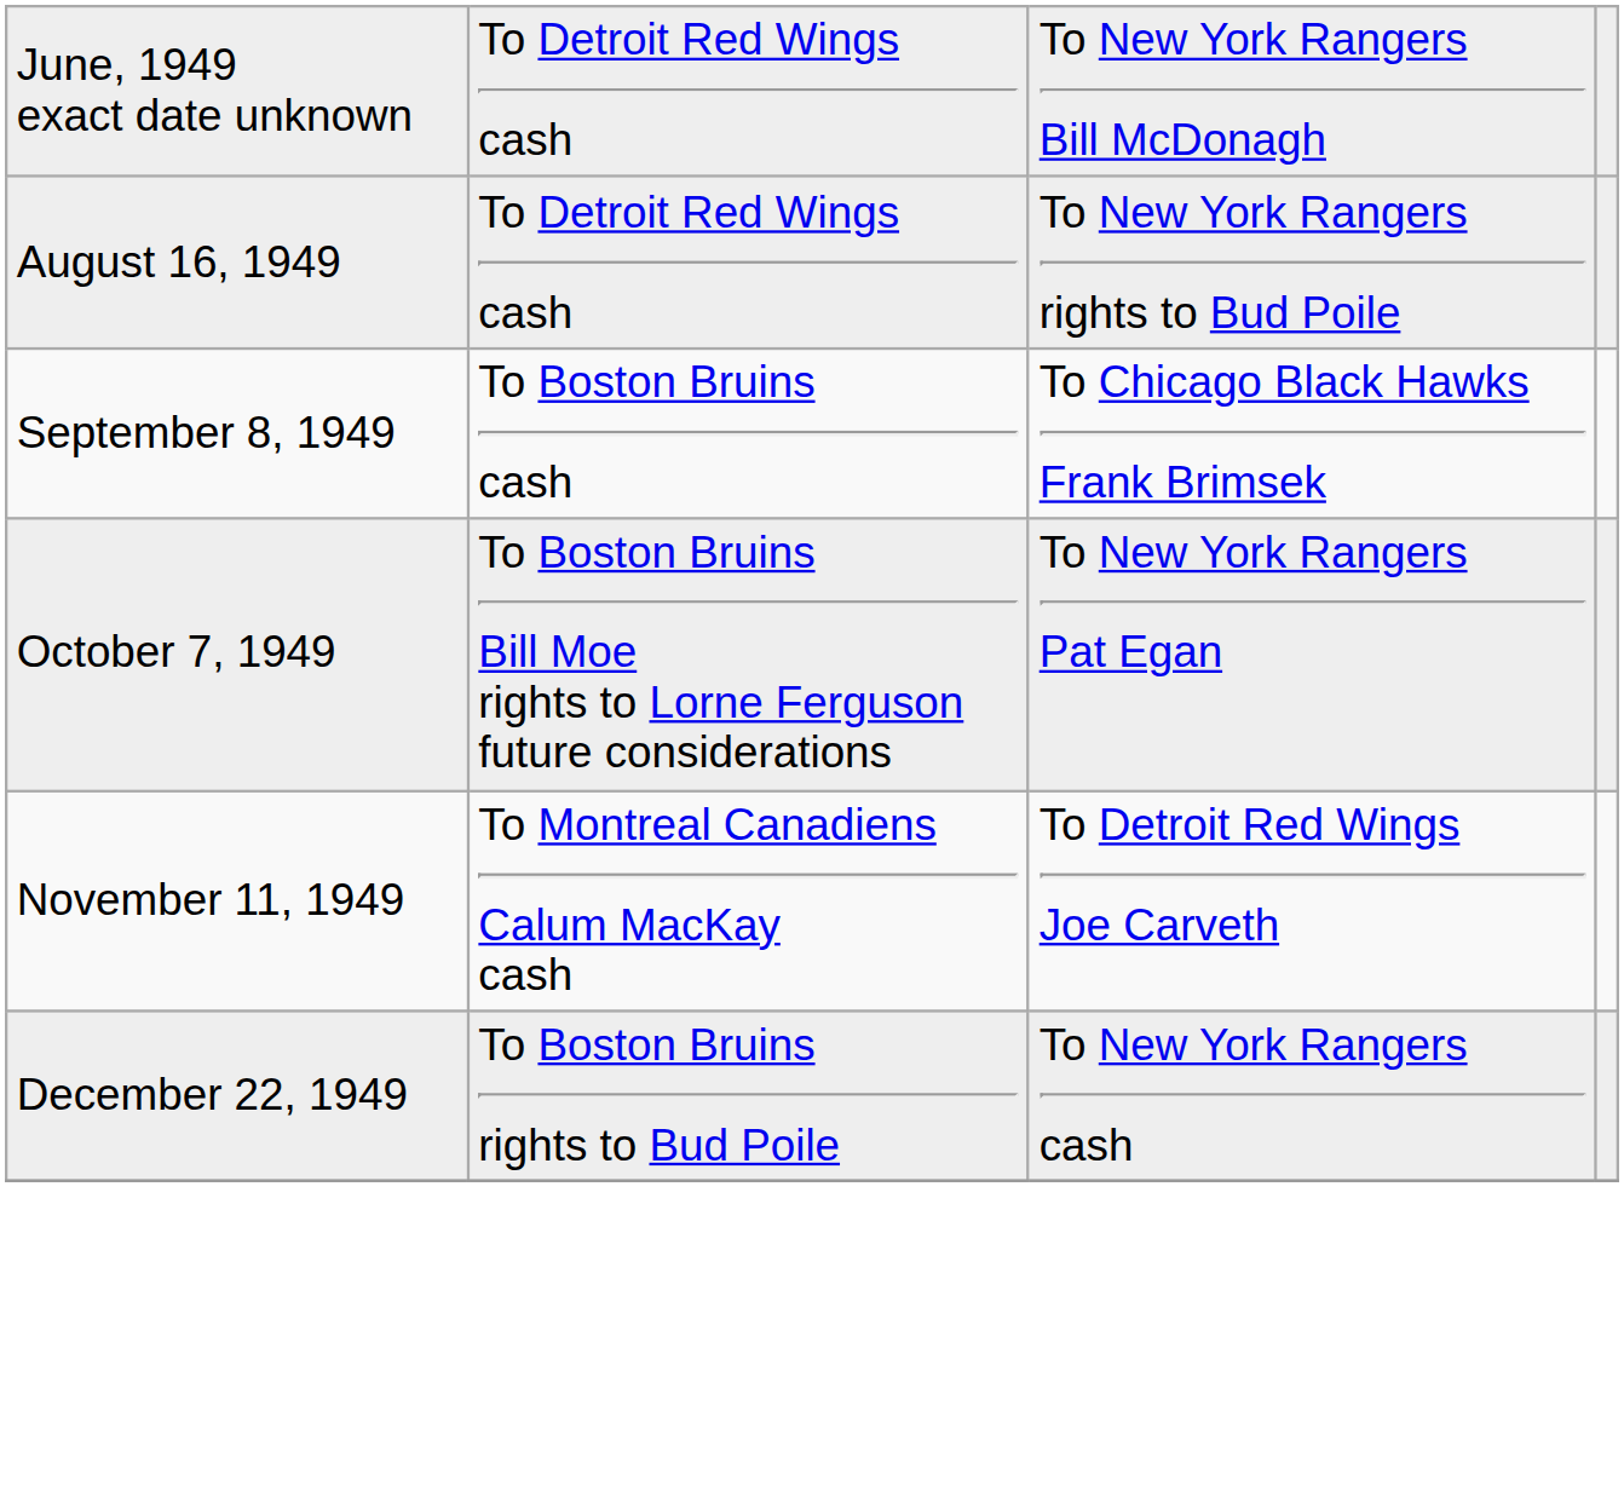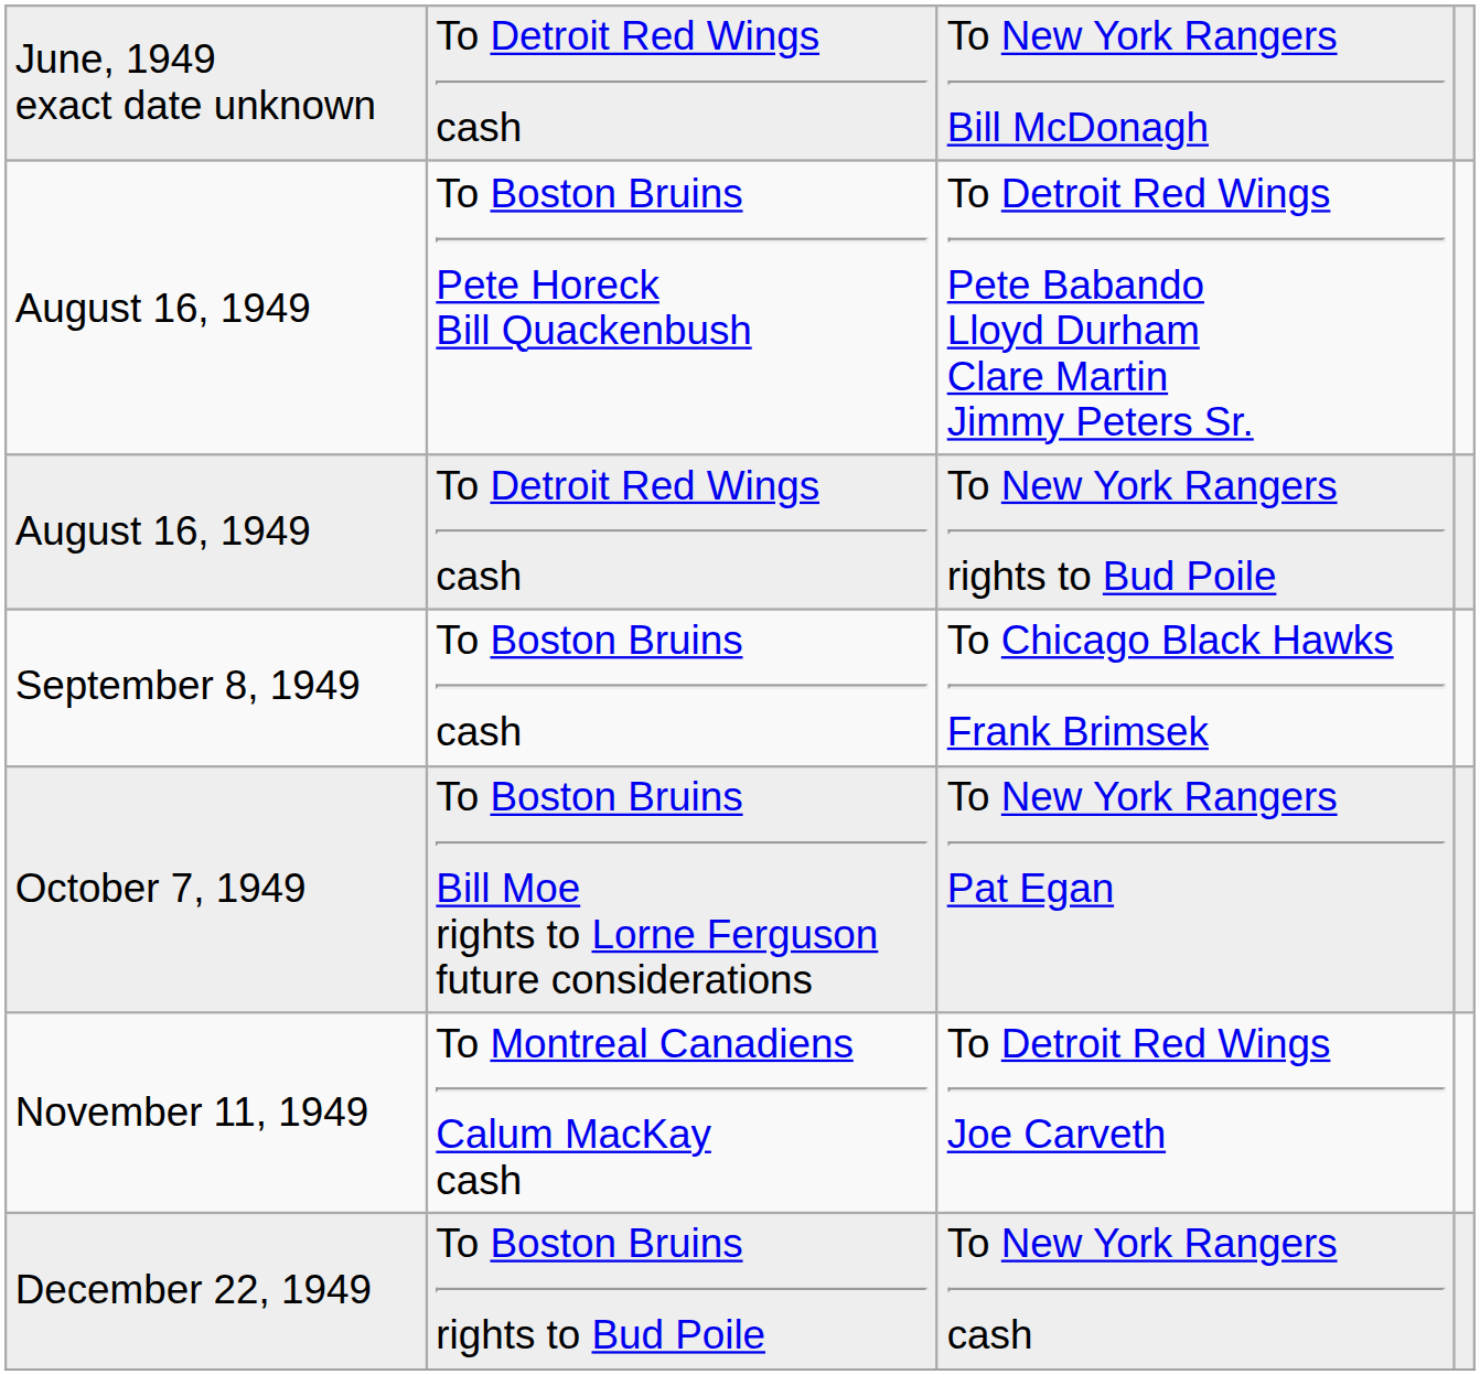 <table class="wikitable" style="border:1px solid #999999; width:580px;">
 <tr bgcolor="eeeeee">
 <td>June, 1949<br>exact date unknown</td>
 <td valign="top">To <a href='#'>Detroit Red Wings</a><hr>cash</td>
 <td valign="top">To <a href='#'>New York Rangers</a><hr><a href='#'>Bill McDonagh</a></td>
+<td></td>
+</tr>
+<tr>
+<td>August 16, 1949</td>
+<td valign="top">To <a href='#'>Boston Bruins</a><hr><a href='#'>Pete Horeck</a><br><a href='#'>Bill Quackenbush</a></td>
+<td valign="top">To <a href='#'>Detroit Red Wings</a><hr><a href='#'>Pete Babando</a><br><a href='#'>Lloyd Durham</a><br><a href='#'>Clare Martin</a><br><a href='#'>Jimmy Peters Sr.</a></td>
 <td></td>
 </tr>
 <tr bgcolor="eeeeee">
 <td>August 16, 1949</td>
 <td valign="top">To <a href='#'>Detroit Red Wings</a><hr>cash</td>
 <td valign="top">To <a href='#'>New York Rangers</a><hr>rights to <a href='#'>Bud Poile</a></td>
 <td></td>
 </tr>
 <tr>
 <td>September 8, 1949</td>
 <td valign="top">To <a href='#'>Boston Bruins</a><hr>cash</td>
 <td valign="top">To <a href='#'>Chicago Black Hawks</a><hr><a href='#'>Frank Brimsek</a></td>
 <td></td>
 </tr>
 <tr bgcolor="eeeeee">
 <td>October 7, 1949</td>
 <td valign="top">To <a href='#'>Boston Bruins</a><hr><a href='#'>Bill Moe</a><br>rights to <a href='#'>Lorne Ferguson</a><br>future considerations</td>
 <td valign="top">To <a href='#'>New York Rangers</a><hr><a href='#'>Pat Egan</a></td>
 <td></td>
 </tr>
 <tr>
 <td>November 11, 1949</td>
 <td valign="top">To <a href='#'>Montreal Canadiens</a><hr><a href='#'>Calum MacKay</a><br>cash</td>
 <td valign="top">To <a href='#'>Detroit Red Wings</a><hr><a href='#'>Joe Carveth</a></td>
 <td></td>
 </tr>
 <tr bgcolor="eeeeee">
 <td>December 22, 1949</td>
 <td valign="top">To <a href='#'>Boston Bruins</a><hr>rights to <a href='#'>Bud Poile</a></td>
 <td valign="top">To <a href='#'>New York Rangers</a><hr>cash</td>
 <td></td>
 </tr>
 <tr bgcolor="eeeeee">
 </tr>
 </table>
